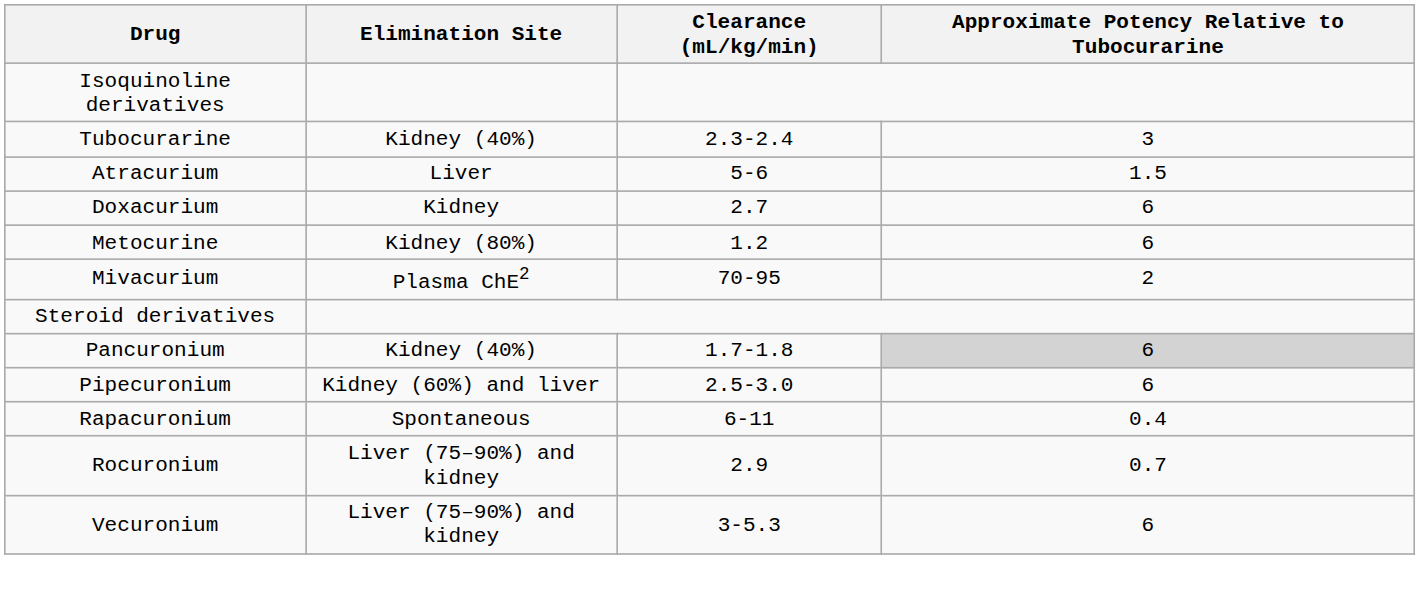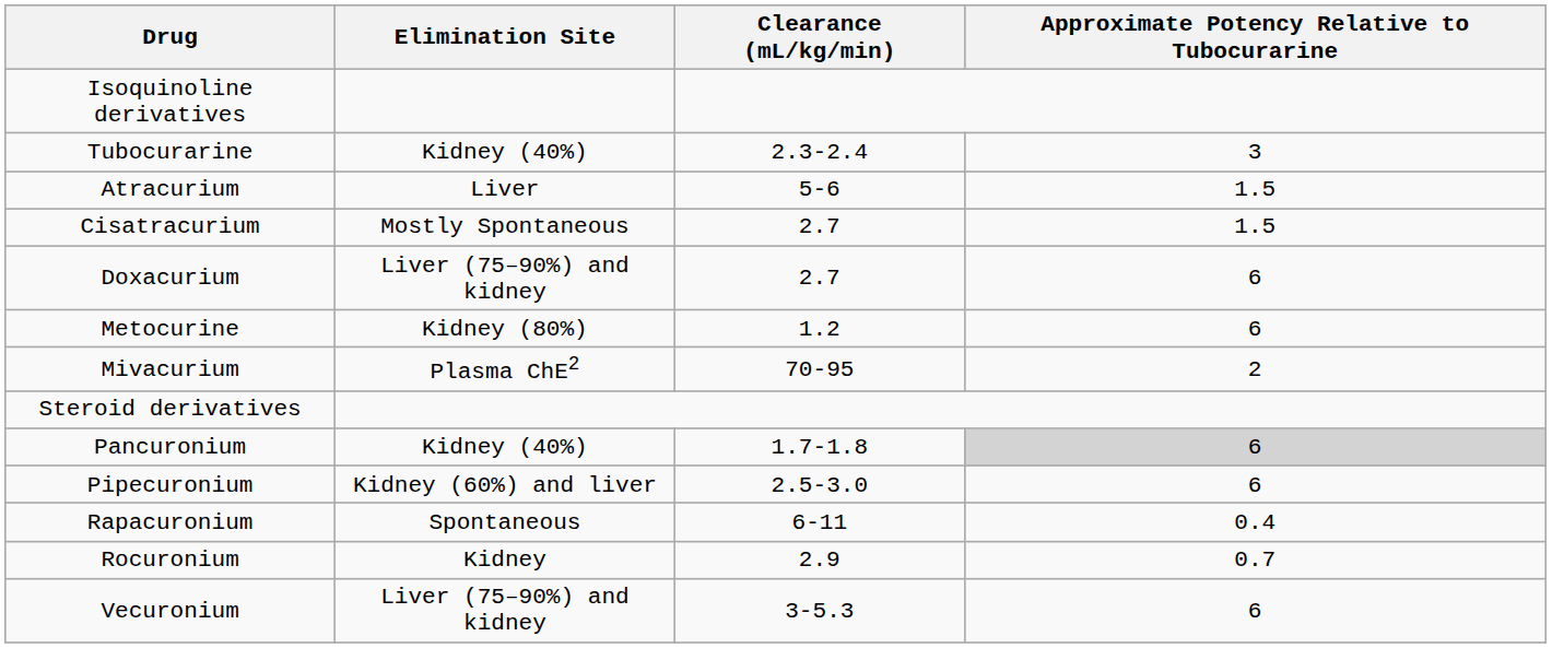 <table class="wikitable" style="text-align: center">
 <tr>
 <th>Drug</th>
 <th>Elimination Site</th>
 <th>Clearance (mL/kg/min)</th>
 <th>Approximate Potency Relative to Tubocurarine</th>
 </tr>
 <tr>
 <td>Isoquinoline derivatives</td>
 <td></td>
 </tr>
 <tr>
 <td>Tubocurarine</td>
 <td>Kidney (40%)</td>
 <td>2.3-2.4</td>
 <td>3</td>
 </tr>
 <tr>
 <td>Atracurium</td>
 <td>Liver</td>
 <td>5-6</td>
 <td>1.5</td>
 </tr>
 <tr>
+<td>Cisatracurium</td>
+<td>Mostly Spontaneous</td>
+<td>2.7</td>
+<td>1.5</td>
+</tr>
+<tr>
 <td>Doxacurium</td>
-<td>Kidney</td>
+<td>Liver (75–90%) and kidney</td>
 <td>2.7</td>
 <td>6</td>
 </tr>
 <tr>
 <td>Metocurine</td>
 <td>Kidney (80%)</td>
 <td>1.2</td>
 <td>6</td>
 </tr>
 <tr>
 <td>Mivacurium</td>
 <td>Plasma ChE<sup>2</sup></td>
 <td>70-95</td>
 <td>2</td>
 </tr>
 <tr>
 <td>Steroid derivatives</td>
 </tr>
 <tr>
 <td>Pancuronium</td>
 <td>Kidney (40%)</td>
 <td>1.7-1.8</td>
 <td style="background: lightgrey;">6</td>
 </tr>
 <tr>
 <td>Pipecuronium</td>
 <td>Kidney (60%) and liver</td>
 <td>2.5-3.0</td>
 <td>6</td>
 </tr>
 <tr>
 <td>Rapacuronium</td>
 <td>Spontaneous</td>
 <td>6-11</td>
 <td>0.4</td>
 </tr>
 <tr>
 <td>Rocuronium</td>
-<td>Liver (75–90%) and kidney</td>
+<td>Kidney</td>
 <td>2.9</td>
 <td>0.7</td>
 </tr>
 <tr>
 <td>Vecuronium</td>
 <td>Liver (75–90%) and kidney</td>
 <td>3-5.3</td>
 <td>6</td>
 </tr>
 </table>
